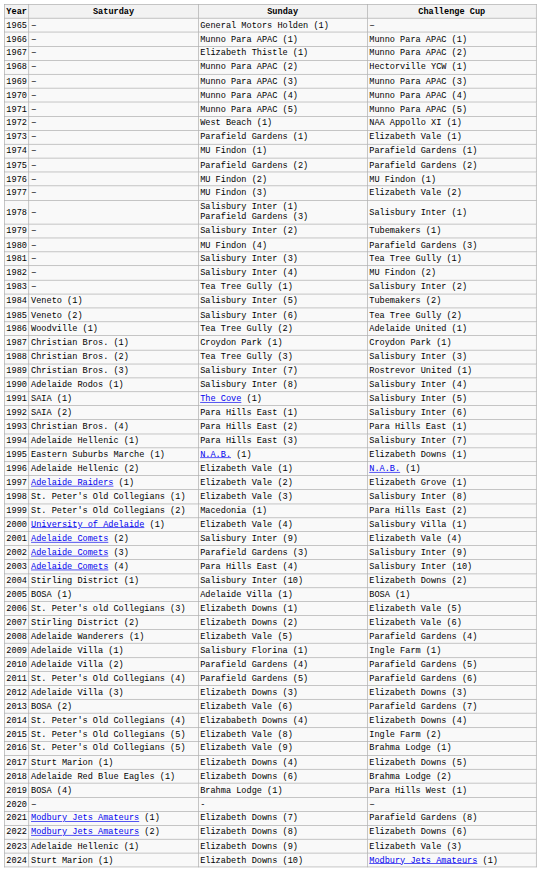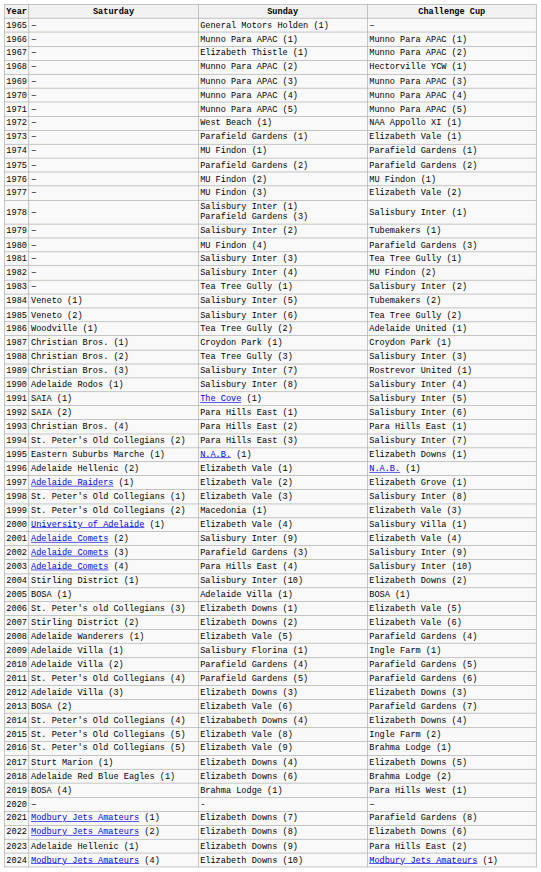 <table class="wikitable">
 <tr>
 <th scope="col" width="30">Year</th>
 <th scope="col" width="250">Saturday</th>
 <th scope="col" width="250">Sunday</th>
 <th scope="col" width="250">Challenge Cup</th>
 </tr>
 <tr>
 <td>1965</td>
 <td>−</td>
 <td>General Motors Holden (1)</td>
 <td>−</td>
 </tr>
 <tr>
 <td>1966</td>
 <td>−</td>
 <td>Munno Para APAC (1)</td>
 <td>Munno Para APAC (1)</td>
 </tr>
 <tr>
 <td>1967</td>
 <td>−</td>
 <td>Elizabeth Thistle (1)</td>
 <td>Munno Para APAC (2)</td>
 </tr>
 <tr>
 <td>1968</td>
 <td>−</td>
 <td>Munno Para APAC (2)</td>
 <td>Hectorville YCW (1)</td>
 </tr>
 <tr>
 <td>1969</td>
 <td>−</td>
 <td>Munno Para APAC (3)</td>
 <td>Munno Para APAC (3)</td>
 </tr>
 <tr>
 <td>1970</td>
 <td>−</td>
 <td>Munno Para APAC (4)</td>
 <td>Munno Para APAC (4)</td>
 </tr>
 <tr>
 <td>1971</td>
 <td>−</td>
 <td>Munno Para APAC (5)</td>
 <td>Munno Para APAC (5)</td>
 </tr>
 <tr>
 <td>1972</td>
 <td>−</td>
 <td>West Beach (1)</td>
 <td>NAA Appollo XI (1)</td>
 </tr>
 <tr>
 <td>1973</td>
 <td>−</td>
 <td>Parafield Gardens (1)</td>
 <td>Elizabeth Vale (1)</td>
 </tr>
 <tr>
 <td>1974</td>
 <td>−</td>
 <td>MU Findon (1)</td>
 <td>Parafield Gardens (1)</td>
 </tr>
 <tr>
 <td>1975</td>
 <td>−</td>
 <td>Parafield Gardens (2)</td>
 <td>Parafield Gardens (2)</td>
 </tr>
 <tr>
 <td>1976</td>
 <td>−</td>
 <td>MU Findon (2)</td>
 <td>MU Findon (1)</td>
 </tr>
 <tr>
 <td>1977</td>
 <td>−</td>
 <td>MU Findon (3)</td>
 <td>Elizabeth Vale (2)</td>
 </tr>
 <tr>
 <td>1978</td>
 <td>−</td>
 <td>Salisbury Inter (1)<br>Parafield Gardens (3)</td>
 <td>Salisbury Inter (1)</td>
 </tr>
 <tr>
 <td>1979</td>
 <td>−</td>
 <td>Salisbury Inter (2)</td>
 <td>Tubemakers (1)</td>
 </tr>
 <tr>
 <td>1980</td>
 <td>−</td>
 <td>MU Findon (4)</td>
 <td>Parafield Gardens (3)</td>
 </tr>
 <tr>
 <td>1981</td>
 <td>−</td>
 <td>Salisbury Inter (3)</td>
 <td>Tea Tree Gully (1)</td>
 </tr>
 <tr>
 <td>1982</td>
 <td>−</td>
 <td>Salisbury Inter (4)</td>
 <td>MU Findon (2)</td>
 </tr>
 <tr>
 <td>1983</td>
 <td>−</td>
 <td>Tea Tree Gully (1)</td>
 <td>Salisbury Inter (2)</td>
 </tr>
 <tr>
 <td>1984</td>
 <td>Veneto (1)</td>
 <td>Salisbury Inter (5)</td>
 <td>Tubemakers (2)</td>
 </tr>
 <tr>
 <td>1985</td>
 <td>Veneto (2)</td>
 <td>Salisbury Inter (6)</td>
 <td>Tea Tree Gully (2)</td>
 </tr>
 <tr>
 <td>1986</td>
 <td>Woodville (1)</td>
 <td>Tea Tree Gully (2)</td>
 <td>Adelaide United (1)</td>
 </tr>
 <tr>
 <td>1987</td>
 <td>Christian Bros. (1)</td>
 <td>Croydon Park (1)</td>
 <td>Croydon Park (1)</td>
 </tr>
 <tr>
 <td>1988</td>
 <td>Christian Bros. (2)</td>
 <td>Tea Tree Gully (3)</td>
 <td>Salisbury Inter (3)</td>
 </tr>
 <tr>
 <td>1989</td>
 <td>Christian Bros. (3)</td>
 <td>Salisbury Inter (7)</td>
 <td>Rostrevor United (1)</td>
 </tr>
 <tr>
 <td>1990</td>
 <td>Adelaide Rodos (1)</td>
 <td>Salisbury Inter (8)</td>
 <td>Salisbury Inter (4)</td>
 </tr>
 <tr>
 <td>1991</td>
 <td>SAIA (1)</td>
 <td><a href='#'>The Cove</a> (1)</td>
 <td>Salisbury Inter (5)</td>
 </tr>
 <tr>
 <td>1992</td>
 <td>SAIA (2)</td>
 <td>Para Hills East (1)</td>
 <td>Salisbury Inter (6)</td>
 </tr>
 <tr>
 <td>1993</td>
 <td>Christian Bros. (4)</td>
 <td>Para Hills East (2)</td>
 <td>Para Hills East (1)</td>
 </tr>
 <tr>
 <td>1994</td>
-<td>Adelaide Hellenic (1)</td>
+<td>St. Peter's Old Collegians (2)</td>
 <td>Para Hills East (3)</td>
 <td>Salisbury Inter (7)</td>
 </tr>
 <tr>
 <td>1995</td>
 <td>Eastern Suburbs Marche (1)</td>
 <td><a href='#'>N.A.B.</a> (1)</td>
 <td>Elizabeth Downs (1)</td>
 </tr>
 <tr>
 <td>1996</td>
 <td>Adelaide Hellenic (2)</td>
 <td>Elizabeth Vale (1)</td>
 <td><a href='#'>N.A.B.</a> (1)</td>
 </tr>
 <tr>
 <td>1997</td>
 <td><a href='#'>Adelaide Raiders</a> (1)</td>
 <td>Elizabeth Vale (2)</td>
 <td>Elizabeth Grove (1)</td>
 </tr>
 <tr>
 <td>1998</td>
 <td>St. Peter's Old Collegians (1)</td>
 <td>Elizabeth Vale (3)</td>
 <td>Salisbury Inter (8)</td>
 </tr>
 <tr>
 <td>1999</td>
 <td>St. Peter's Old Collegians (2)</td>
 <td>Macedonia (1)</td>
-<td>Para Hills East (2)</td>
+<td>Elizabeth Vale (3)</td>
 </tr>
 <tr>
 <td>2000</td>
 <td><a href='#'>University of Adelaide</a> (1)</td>
 <td>Elizabeth Vale (4)</td>
 <td>Salisbury Villa (1)</td>
 </tr>
 <tr>
 <td>2001</td>
 <td><a href='#'>Adelaide Comets</a> (2)</td>
 <td>Salisbury Inter (9)</td>
 <td>Elizabeth Vale (4)</td>
 </tr>
 <tr>
 <td>2002</td>
 <td><a href='#'>Adelaide Comets</a> (3)</td>
 <td>Parafield Gardens (3)</td>
 <td>Salisbury Inter (9)</td>
 </tr>
 <tr>
 <td>2003</td>
 <td><a href='#'>Adelaide Comets</a> (4)</td>
 <td>Para Hills East (4)</td>
 <td>Salisbury Inter (10)</td>
 </tr>
 <tr>
 <td>2004</td>
 <td>Stirling District (1)</td>
 <td>Salisbury Inter (10)</td>
 <td>Elizabeth Downs (2)</td>
 </tr>
 <tr>
 <td>2005</td>
 <td>BOSA (1)</td>
 <td>Adelaide Villa (1)</td>
 <td>BOSA (1)</td>
 </tr>
 <tr>
 <td>2006</td>
 <td>St. Peter's old Collegians (3)</td>
 <td>Elizabeth Downs (1)</td>
 <td>Elizabeth Vale (5)</td>
 </tr>
 <tr>
 <td>2007</td>
 <td>Stirling District (2)</td>
 <td>Elizabeth Downs (2)</td>
 <td>Elizabeth Vale (6)</td>
 </tr>
 <tr>
 <td>2008</td>
 <td>Adelaide Wanderers (1)</td>
 <td>Elizabeth Vale (5)</td>
 <td>Parafield Gardens (4)</td>
 </tr>
 <tr>
 <td>2009</td>
 <td>Adelaide Villa (1)</td>
 <td>Salisbury Florina (1)</td>
 <td>Ingle Farm (1)</td>
 </tr>
 <tr>
 <td>2010</td>
 <td>Adelaide Villa (2)</td>
 <td>Parafield Gardens (4)</td>
 <td>Parafield Gardens (5)</td>
 </tr>
 <tr>
 <td>2011</td>
 <td>St. Peter's Old Collegians (4)</td>
 <td>Parafield Gardens (5)</td>
 <td>Parafield Gardens (6)</td>
 </tr>
 <tr>
 <td>2012</td>
 <td>Adelaide Villa (3)</td>
 <td>Elizabeth Downs (3)</td>
 <td>Elizabeth Downs (3)</td>
 </tr>
 <tr>
 <td>2013</td>
 <td>BOSA (2)</td>
 <td>Elizabeth Vale (6)</td>
 <td>Parafield Gardens (7)</td>
 </tr>
 <tr>
 <td>2014</td>
 <td>St. Peter's Old Collegians (4)</td>
 <td>Elizababeth Downs (4)</td>
 <td>Elizabeth Downs (4)</td>
 </tr>
 <tr>
 <td>2015</td>
 <td>St. Peter's Old Collegians (5)</td>
 <td>Elizabeth Vale (8)</td>
 <td>Ingle Farm (2)</td>
 </tr>
 <tr>
 <td>2016</td>
 <td>St. Peter's Old Collegians (5)</td>
 <td>Elizabeth Vale (9)</td>
 <td>Brahma Lodge (1)</td>
 </tr>
 <tr>
 <td>2017</td>
 <td>Sturt Marion (1)</td>
 <td>Elizabeth Downs (4)</td>
 <td>Elizabeth Downs (5)</td>
 </tr>
 <tr>
 <td>2018</td>
 <td>Adelaide Red Blue Eagles (1)</td>
 <td>Elizabeth Downs (6)</td>
 <td>Brahma Lodge (2)</td>
 </tr>
 <tr>
 <td>2019</td>
 <td>BOSA (4)</td>
 <td>Brahma Lodge (1)</td>
 <td>Para Hills West (1)</td>
 </tr>
 <tr>
 <td>2020</td>
 <td>−</td>
 <td>-</td>
 <td>−</td>
 </tr>
 <tr>
 <td>2021</td>
 <td><a href='#'>Modbury Jets Amateurs</a> (1)</td>
 <td>Elizabeth Downs (7)</td>
 <td>Parafield Gardens (8)</td>
 </tr>
 <tr>
 <td>2022</td>
 <td><a href='#'>Modbury Jets Amateurs</a> (2)</td>
 <td>Elizabeth Downs (8)</td>
 <td>Elizabeth Downs (6)</td>
 </tr>
 <tr>
 <td>2023</td>
 <td>Adelaide Hellenic (1)</td>
 <td>Elizabeth Downs (9)</td>
-<td>Elizabeth Vale (3)</td>
+<td>Para Hills East (2)</td>
 </tr>
 <tr>
 <td>2024</td>
-<td>Sturt Marion (1)</td>
+<td><a href='#'>Modbury Jets Amateurs</a> (4)</td>
 <td>Elizabeth Downs (10)</td>
 <td><a href='#'>Modbury Jets Amateurs</a> (1)</td>
 </tr>
 </table>
